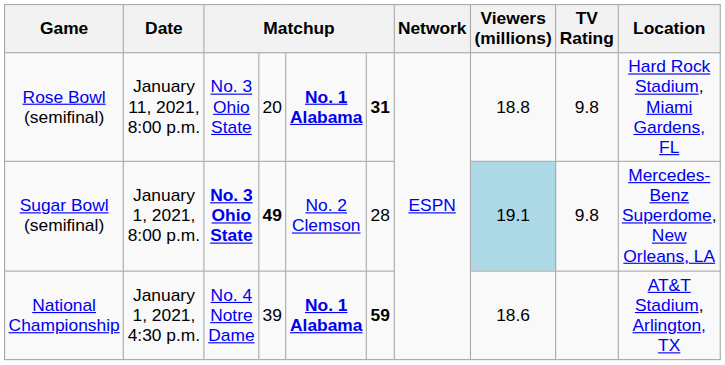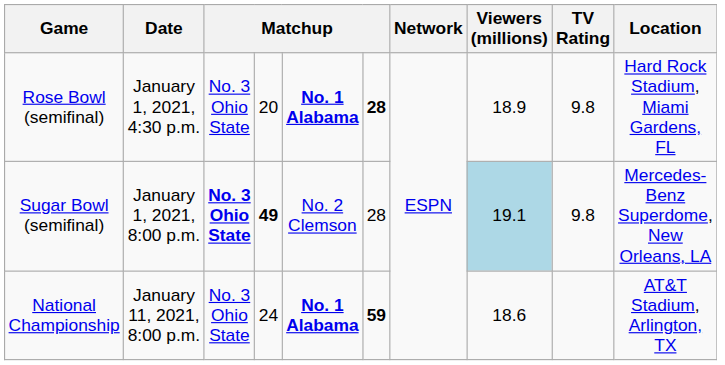 <table class="wikitable" style="text-align:center; font-size:97%">
 <tr>
 <th>Game</th>
 <th>Date</th>
 <th colspan=4>Matchup</th>
 <th>Network</th>
 <th>Viewers (millions)</th>
 <th>TV Rating</th>
 <th>Location</th>
 </tr>
 <tr>
 <td><a href='#'>Rose Bowl</a> (semifinal)</td>
-<td>January 11, 2021, 8:00 p.m.</td>
+<td>January 1, 2021, 4:30 p.m.</td>
 <td><a href='#'>No. 3 Ohio State</a></td>
 <td>20</td>
 <td><strong><a href='#'>No. 1 Alabama</a></strong></td>
-<td><strong>31</strong></td>
+<td><strong>28</strong></td>
 <td rowspan="3"><a href='#'>ESPN</a></td>
-<td>18.8</td>
+<td>18.9</td>
 <td>9.8</td>
 <td><a href='#'>Hard Rock Stadium</a>, <a href='#'>Miami Gardens, FL</a></td>
 </tr>
 <tr>
 <td><a href='#'>Sugar Bowl</a> (semifinal)</td>
 <td>January 1, 2021, 8:00 p.m.</td>
 <td><strong><a href='#'>No. 3 Ohio State</a></strong></td>
 <td><strong>49</strong></td>
 <td><a href='#'>No. 2 Clemson</a></td>
 <td>28</td>
 <td style="background: lightblue;">19.1</td>
 <td>9.8</td>
 <td><a href='#'>Mercedes-Benz Superdome</a>, <a href='#'>New Orleans, LA</a></td>
 </tr>
 <tr>
 <td><a href='#'>National Championship</a></td>
-<td>January 1, 2021, 4:30 p.m.</td>
-<td><a href='#'>No. 4 Notre Dame</a></td>
-<td>39</td>
+<td>January 11, 2021, 8:00 p.m.</td>
+<td><a href='#'>No. 3 Ohio State</a></td>
+<td>24</td>
 <td><strong><a href='#'>No. 1 Alabama</a></strong></td>
 <td><strong>59</strong></td>
 <td>18.6</td>
 <td></td>
 <td><a href='#'>AT&T Stadium</a>, <a href='#'>Arlington, TX</a></td>
 </tr>
 </table>
